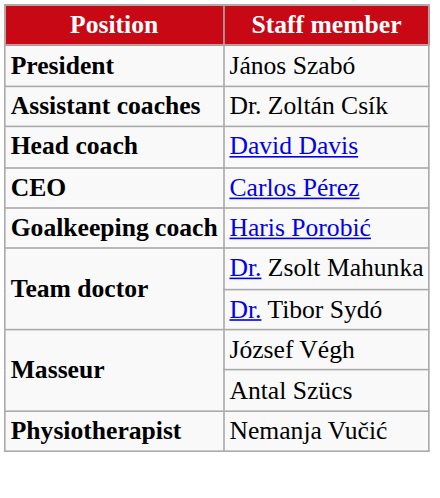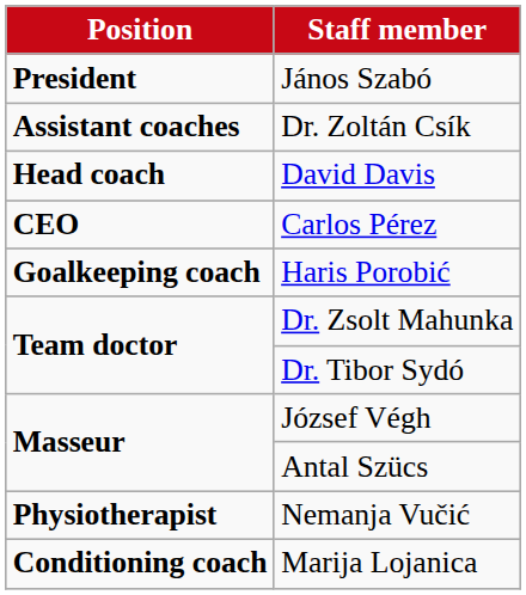 <table class="wikitable">
 <tr>
 <th style="color:white; background:#C80815">Position</th>
 <th style="color:white; background:#C80815">Staff member</th>
 </tr>
 <tr>
 <td><strong>President</strong></td>
 <td> János Szabó</td>
 </tr>
 <tr>
 <td><strong>Assistant coaches</strong></td>
 <td> Dr. Zoltán Csík</td>
 </tr>
 <tr>
 <td><strong>Head coach</strong></td>
 <td> <a href='#'>David Davis</a></td>
 </tr>
 <tr>
 <td><strong>CEO</strong></td>
 <td>  <a href='#'>Carlos Pérez</a></td>
 </tr>
 <tr>
 <td><strong>Goalkeeping coach</strong></td>
 <td>  <a href='#'>Haris Porobić</a></td>
 </tr>
 <tr>
 <td rowspan=2><strong>Team doctor</strong></td>
 <td> <a href='#'>Dr.</a> Zsolt Mahunka</td>
 </tr>
 <tr>
 <td> <a href='#'>Dr.</a> Tibor Sydó</td>
 </tr>
 <tr>
 <td rowspan=2><strong>Masseur</strong></td>
 <td> József Végh</td>
 </tr>
 <tr>
 <td> Antal Szücs</td>
 </tr>
 <tr>
 <td><strong>Physiotherapist</strong></td>
 <td> Nemanja Vučić</td>
 </tr>
+<tr>
+<td><strong>Conditioning coach</strong></td>
+<td> Marija Lojanica</td>
+</tr>
 </table>
